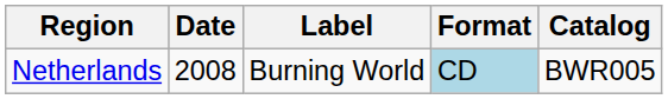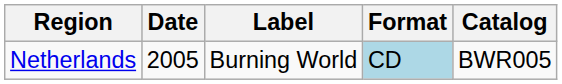 <table class="wikitable">
 <tr>
 <th>Region</th>
 <th>Date</th>
 <th>Label</th>
 <th>Format</th>
 <th>Catalog</th>
 </tr>
 <tr>
 <td><a href='#'>Netherlands</a></td>
-<td>2008</td>
+<td>2005</td>
 <td>Burning World</td>
 <td style="background: lightblue;">CD</td>
 <td>BWR005</td>
 </tr>
 </table>
